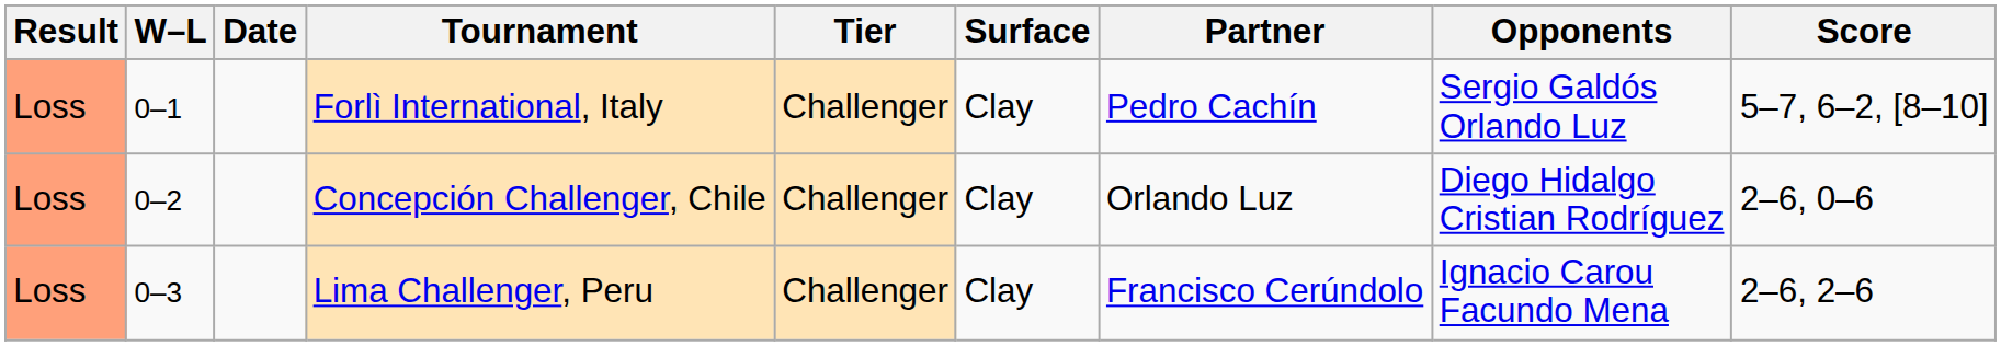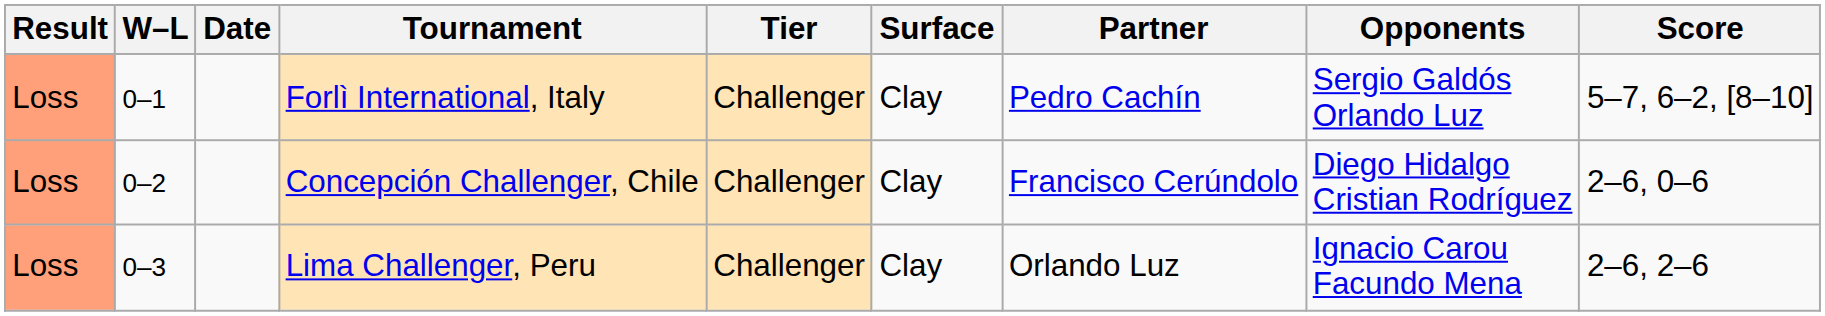 <table class="sortable wikitable">
 <tr>
 <th>Result</th>
 <th class="unsortable">W–L</th>
 <th>Date</th>
 <th>Tournament</th>
 <th>Tier</th>
 <th>Surface</th>
 <th>Partner</th>
 <th>Opponents</th>
 <th class="unsortable">Score</th>
 </tr>
 <tr>
 <td bgcolor=ffa07a>Loss</td>
 <td><small>0–1</small></td>
 <td><a href='#'></a></td>
 <td style="background:moccasin;"><a href='#'>Forlì International</a>, Italy</td>
 <td style="background:moccasin;">Challenger</td>
 <td>Clay</td>
 <td> <a href='#'>Pedro Cachín</a></td>
 <td> <a href='#'>Sergio Galdós</a><br> <a href='#'>Orlando Luz</a></td>
 <td>5–7, 6–2, [8–10]</td>
 </tr>
 <tr>
 <td bgcolor=ffa07a>Loss</td>
 <td><small>0–2</small></td>
 <td><a href='#'></a></td>
 <td style="background:moccasin;"><a href='#'>Concepción Challenger</a>, Chile</td>
 <td style="background:moccasin;">Challenger</td>
 <td>Clay</td>
-<td> Orlando Luz</td>
+<td> <a href='#'>Francisco Cerúndolo</a></td>
 <td> <a href='#'>Diego Hidalgo</a><br> <a href='#'>Cristian Rodríguez</a></td>
 <td>2–6, 0–6</td>
 </tr>
 <tr>
 <td bgcolor=ffa07a>Loss</td>
 <td><small>0–3</small></td>
 <td><a href='#'></a></td>
 <td style="background:moccasin;"><a href='#'>Lima Challenger</a>, Peru</td>
 <td style="background:moccasin;">Challenger</td>
 <td>Clay</td>
-<td> <a href='#'>Francisco Cerúndolo</a></td>
+<td> Orlando Luz</td>
 <td> <a href='#'>Ignacio Carou</a><br> <a href='#'>Facundo Mena</a></td>
 <td>2–6, 2–6</td>
 </tr>
 </table>
